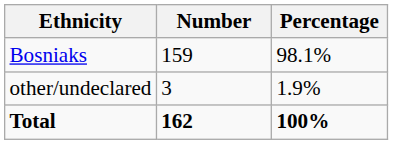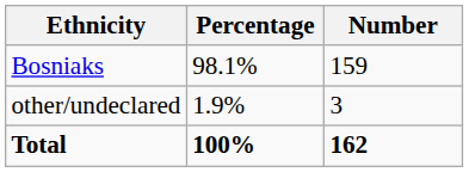 <table class="wikitable">
 <tr>
 <th width="100px">Ethnicity</th>
+<th width="80px">Percentage</th>
 <th width="80px">Number</th>
-<th width="80px">Percentage</th>
 </tr>
 <tr>
 <td><a href='#'>Bosniaks</a></td>
+<td>98.1%</td>
 <td>159</td>
-<td>98.1%</td>
 </tr>
 <tr>
 <td>other/undeclared</td>
+<td>1.9%</td>
 <td>3</td>
-<td>1.9%</td>
 </tr>
 <tr>
 <td><strong>Total</strong></td>
+<td><strong>100%</strong></td>
 <td><strong>162</strong></td>
-<td><strong>100%</strong></td>
 </tr>
 </table>
